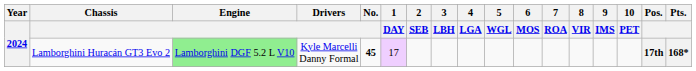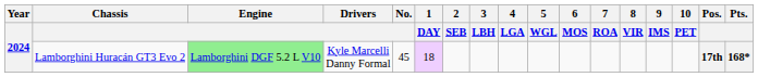 <table class="wikitable" style="text-align:center; font-size:85%">
 <tr>
 <th>Year</th>
 <th>Chassis</th>
 <th>Engine</th>
 <th>Drivers</th>
 <th>No.</th>
 <th>1</th>
 <th>2</th>
 <th>3</th>
 <th>4</th>
 <th>5</th>
 <th>6</th>
 <th>7</th>
 <th>8</th>
 <th>9</th>
 <th>10</th>
 <th>Pos.</th>
 <th>Pts.</th>
 </tr>
 <tr>
 <th rowspan=2><a href='#'>2024</a></th>
 <th colspan=4> </th>
 <th><a href='#'>DAY</a></th>
 <th><a href='#'>SEB</a></th>
 <th><a href='#'>LBH</a></th>
 <th><a href='#'>LGA</a></th>
 <th><a href='#'>WGL</a></th>
 <th><a href='#'>MOS</a></th>
 <th><a href='#'>ROA</a></th>
 <th><a href='#'>VIR</a></th>
 <th><a href='#'>IMS</a></th>
 <th><a href='#'>PET</a></th>
 <th colspan=99> </th>
 </tr>
 <tr>
 <td><a href='#'>Lamborghini Huracán GT3 Evo 2</a></td>
 <td style="background: lightgreen;"><a href='#'>Lamborghini</a> <a href='#'>DGF</a> 5.2 L <a href='#'>V10</a></td>
 <td> <a href='#'>Kyle Marcelli</a><br> Danny Formal</td>
-<td><strong>45</strong></td>
-<td style="background:#EFCFFF;">17</td>
+<td>45</td>
+<td style="background:#EFCFFF;">18</td>
 <td></td>
 <td></td>
 <td></td>
 <td></td>
 <td></td>
 <td></td>
 <td></td>
 <td></td>
 <td></td>
 <th>17th</th>
 <th>168*</th>
 </tr>
 </table>
